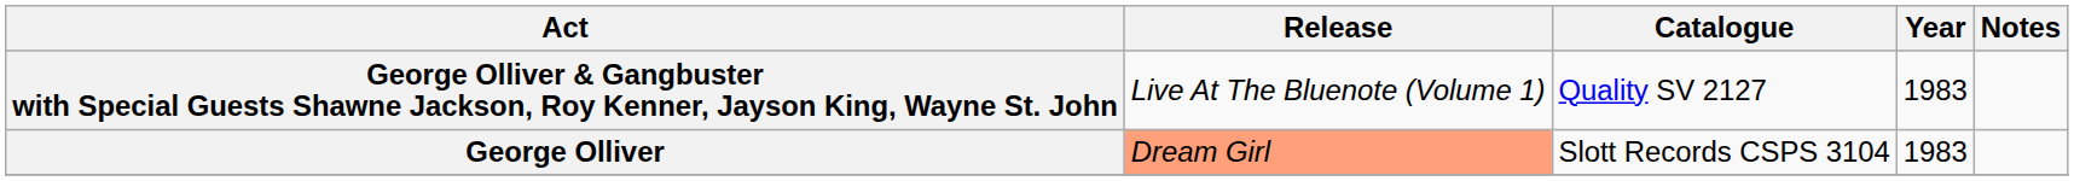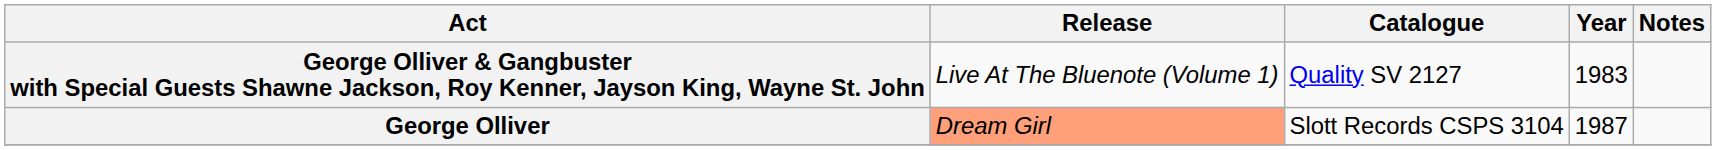 <table class="wikitable plainrowheaders sortable">
 <tr>
 <th scope="col" class="unsortable">Act</th>
 <th scope="col">Release</th>
 <th scope="col">Catalogue</th>
 <th scope="col">Year</th>
 <th scope="col" class="unsortable">Notes</th>
 </tr>
 <tr>
 <th scope="row">George Olliver & Gangbuster<br>with Special Guests Shawne Jackson, Roy Kenner, Jayson King, Wayne St. John</th>
 <td><em>Live At The Bluenote (Volume 1)</em></td>
 <td><a href='#'>Quality</a> SV 2127</td>
 <td>1983</td>
 <td></td>
 </tr>
 <tr>
 <th scope="row">George Olliver</th>
 <td style="background: lightsalmon;"><em>Dream Girl</em></td>
 <td>Slott Records CSPS 3104</td>
-<td>1983</td>
+<td>1987</td>
 <td></td>
 </tr>
 <tr>
 </tr>
 </table>
